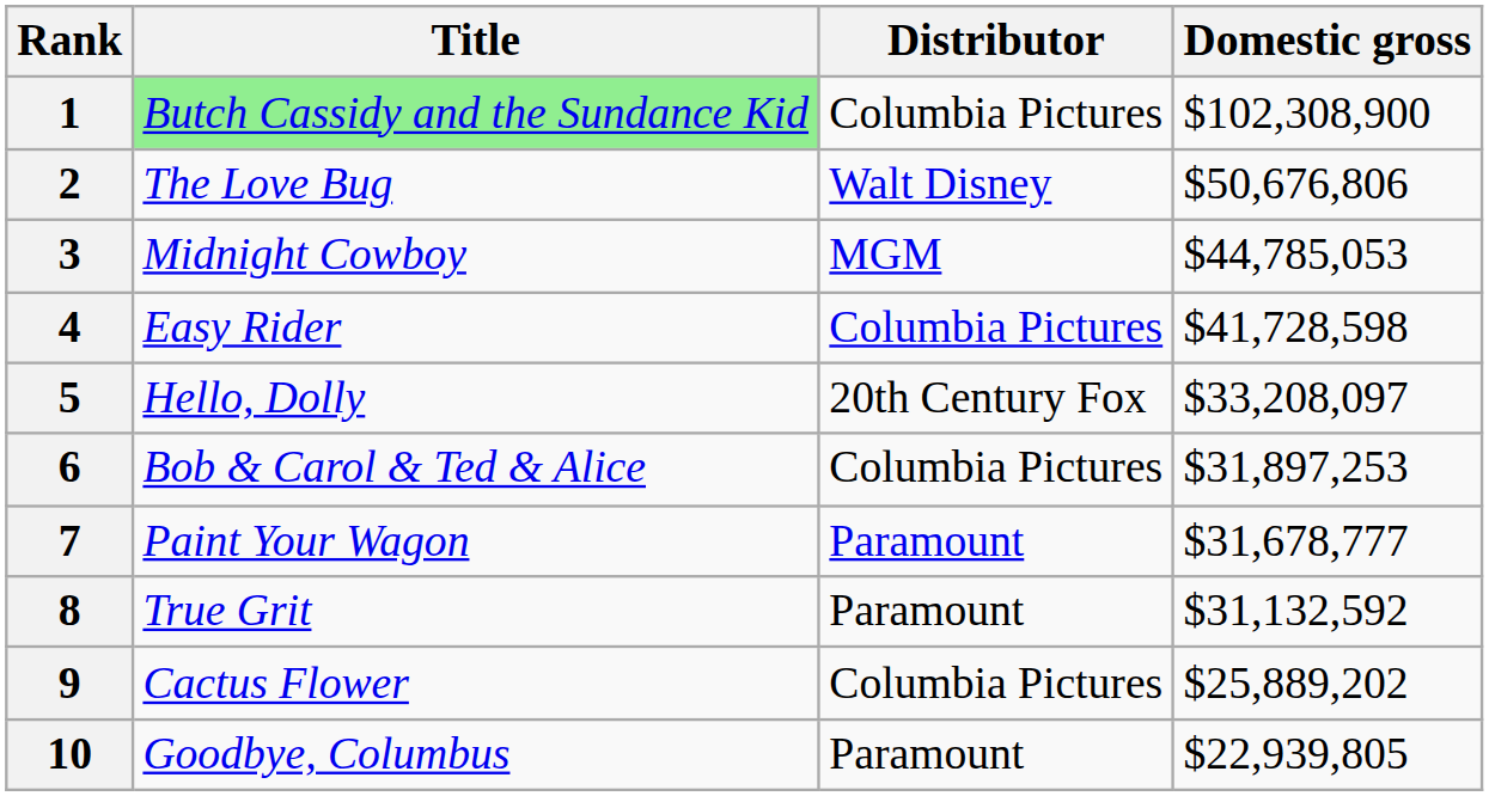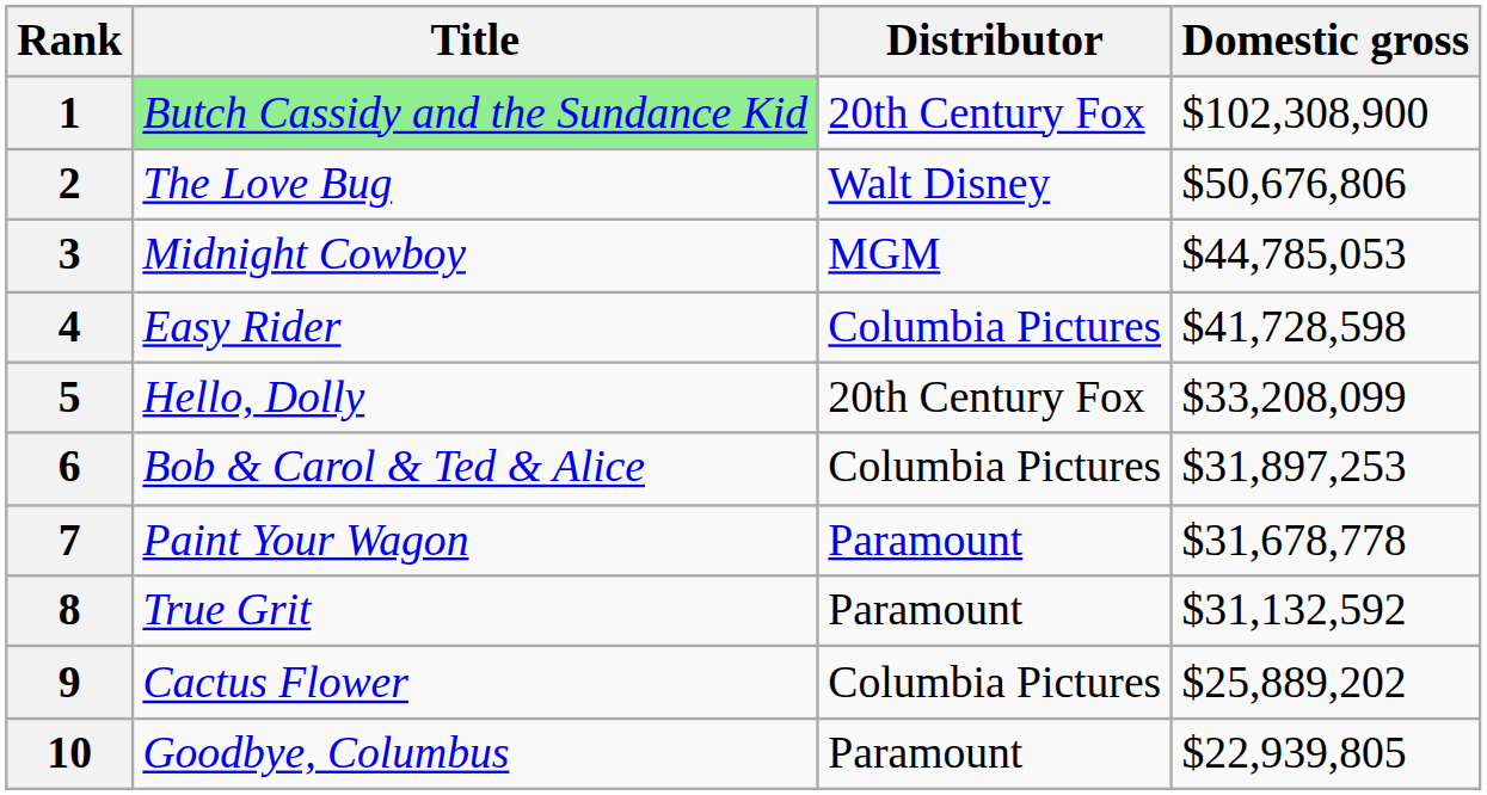 <table class="wikitable sortable" style="margin:auto; margin:auto;">
 <tr>
 <th>Rank</th>
 <th>Title</th>
 <th>Distributor</th>
 <th>Domestic gross</th>
 </tr>
 <tr>
 <th style="text-align:center;">1</th>
 <td style="background: lightgreen;"><em><a href='#'>Butch Cassidy and the Sundance Kid</a></em></td>
-<td>Columbia Pictures</td>
+<td><a href='#'>20th Century Fox</a></td>
 <td>$102,308,900</td>
 </tr>
 <tr>
 <th style="text-align:center;">2</th>
 <td><em><a href='#'>The Love Bug</a></em></td>
 <td><a href='#'>Walt Disney</a></td>
 <td>$50,676,806</td>
 </tr>
 <tr>
 <th style="text-align:center;">3</th>
 <td><em><a href='#'>Midnight Cowboy</a></em></td>
 <td><a href='#'>MGM</a></td>
 <td>$44,785,053</td>
 </tr>
 <tr>
 <th style="text-align:center;">4</th>
 <td><em><a href='#'>Easy Rider</a></em></td>
 <td><a href='#'>Columbia Pictures</a></td>
 <td>$41,728,598</td>
 </tr>
 <tr>
 <th style="text-align:center;">5</th>
 <td><a href='#'><em>Hello, Dolly</em></a></td>
 <td>20th Century Fox</td>
-<td>$33,208,097</td>
+<td>$33,208,099</td>
 </tr>
 <tr>
 <th style="text-align:center;">6</th>
 <td><em><a href='#'>Bob & Carol & Ted & Alice</a></em></td>
 <td>Columbia Pictures</td>
 <td>$31,897,253</td>
 </tr>
 <tr>
 <th style="text-align:center;">7</th>
 <td><a href='#'><em>Paint Your Wagon</em></a></td>
 <td><a href='#'>Paramount</a></td>
-<td>$31,678,777</td>
+<td>$31,678,778</td>
 </tr>
 <tr>
 <th style="text-align:center;">8</th>
 <td><a href='#'><em>True Grit</em></a></td>
 <td>Paramount</td>
 <td>$31,132,592</td>
 </tr>
 <tr>
 <th style="text-align:center;">9</th>
 <td><a href='#'><em>Cactus Flower</em></a></td>
 <td>Columbia Pictures</td>
 <td>$25,889,202</td>
 </tr>
 <tr>
 <th style="text-align:center;">10</th>
 <td><a href='#'><em>Goodbye, Columbus</em></a></td>
 <td>Paramount</td>
 <td>$22,939,805</td>
 </tr>
 </table>
